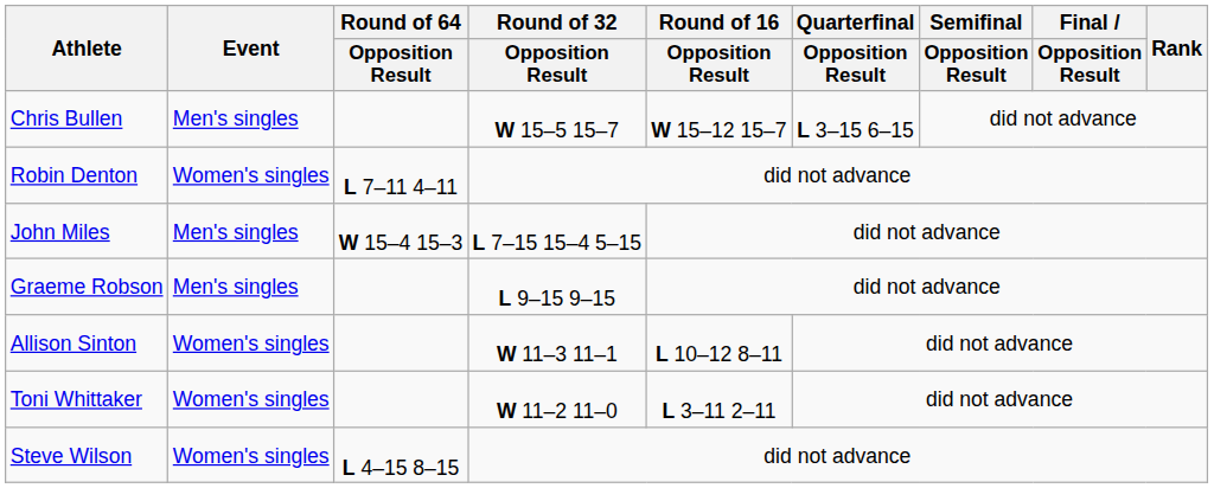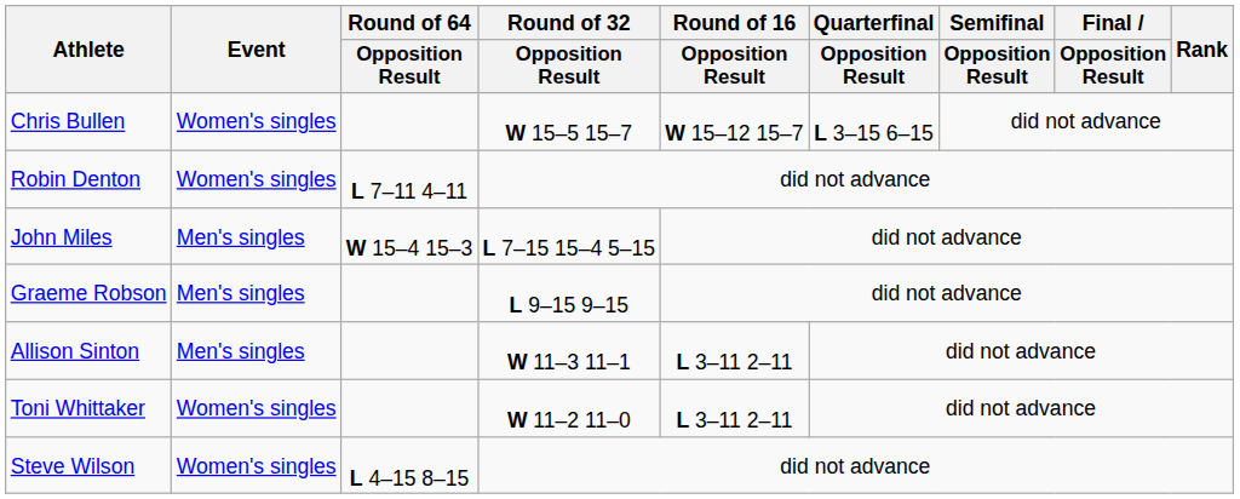 <table class="wikitable" style="font-size:90%">
 <tr>
 <th rowspan="2">Athlete</th>
 <th rowspan="2">Event</th>
 <th>Round of 64</th>
 <th>Round of 32</th>
 <th>Round of 16</th>
 <th>Quarterfinal</th>
 <th>Semifinal</th>
 <th>Final / </th>
 <th rowspan="2">Rank</th>
 </tr>
 <tr style="font-size:95%">
 <th>Opposition<br>Result</th>
 <th>Opposition<br>Result</th>
 <th>Opposition<br>Result</th>
 <th>Opposition<br>Result</th>
 <th>Opposition<br>Result</th>
 <th>Opposition<br>Result</th>
 </tr>
 <tr align=center>
 <td align=left><a href='#'>Chris Bullen</a></td>
-<td align=left><a href='#'>Men's singles</a></td>
+<td align=left><a href='#'>Women's singles</a></td>
 <td></td>
 <td><br><strong>W</strong> 15–5 15–7</td>
 <td><br><strong>W</strong> 15–12 15–7</td>
 <td><br><strong>L</strong> 3–15 6–15</td>
 <td colspan=3>did not advance</td>
 </tr>
 <tr align=center>
 <td align=left><a href='#'>Robin Denton</a></td>
 <td align=left><a href='#'>Women's singles</a></td>
 <td><br><strong>L</strong> 7–11 4–11</td>
 <td colspan=6>did not advance</td>
 </tr>
 <tr align=center>
 <td align=left><a href='#'>John Miles</a></td>
 <td align=left><a href='#'>Men's singles</a></td>
 <td><br><strong>W</strong> 15–4 15–3</td>
 <td><br><strong>L</strong> 7–15 15–4 5–15</td>
 <td colspan=5>did not advance</td>
 </tr>
 <tr align=center>
 <td align=left><a href='#'>Graeme Robson</a></td>
 <td align=left><a href='#'>Men's singles</a></td>
 <td></td>
 <td><br><strong>L</strong> 9–15 9–15</td>
 <td colspan=5>did not advance</td>
 </tr>
 <tr align=center>
 <td align=left><a href='#'>Allison Sinton</a></td>
-<td align=left><a href='#'>Women's singles</a></td>
+<td align=left><a href='#'>Men's singles</a></td>
 <td></td>
 <td><br><strong>W</strong> 11–3 11–1</td>
-<td><br><strong>L</strong> 10–12 8–11</td>
+<td><br><strong>L</strong> 3–11 2–11</td>
 <td colspan=4>did not advance</td>
 </tr>
 <tr align=center>
 <td align=left><a href='#'>Toni Whittaker</a></td>
 <td align=left><a href='#'>Women's singles</a></td>
 <td></td>
 <td><br><strong>W</strong> 11–2 11–0</td>
 <td><br><strong>L</strong> 3–11 2–11</td>
 <td colspan=4>did not advance</td>
 </tr>
 <tr align=center>
 <td align=left><a href='#'>Steve Wilson</a></td>
 <td align=left><a href='#'>Women's singles</a></td>
 <td><br><strong>L</strong> 4–15 8–15</td>
 <td colspan=6>did not advance</td>
 </tr>
 </table>
